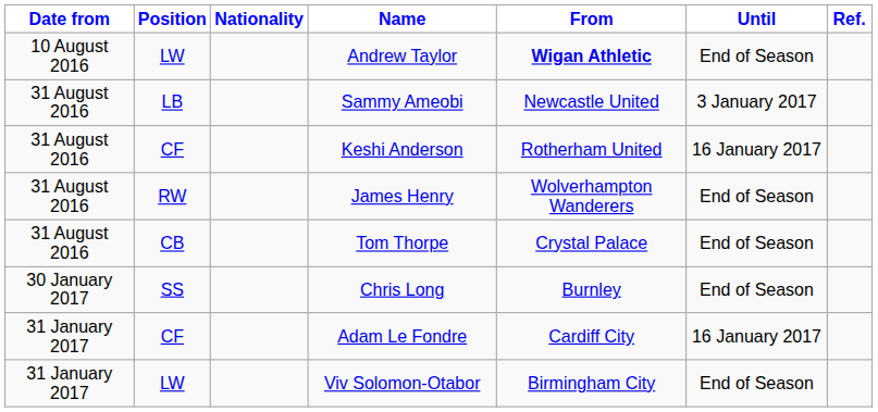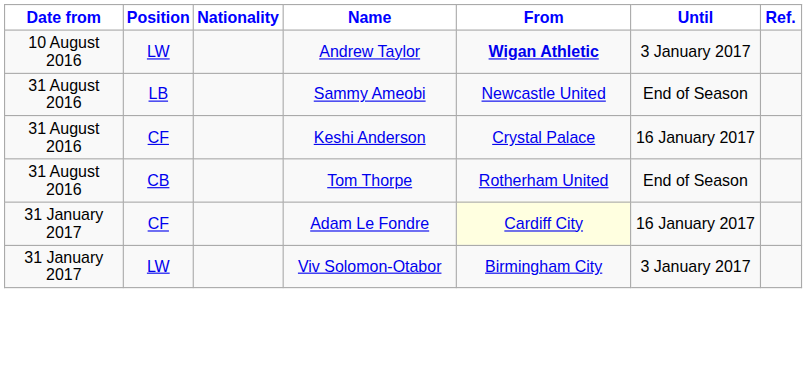 <table class="wikitable"  style="text-align:center; font-size:90%; ">
 <tr>
 <th style="background:#FFFFFF; color:#0000FF; width:100px;">Date from</th>
 <th style="background:#FFFFFF; color:#0000FF; width:50px;">Position</th>
 <th style="background:#FFFFFF; color:#0000FF; width:50px;">Nationality</th>
 <th style="background:#FFFFFF; color:#0000FF; width:150px;">Name</th>
 <th style="background:#FFFFFF; color:#0000FF; width:150px;">From</th>
 <th style="background:#FFFFFF; color:#0000FF; width:110px;">Until</th>
 <th style="background:#FFFFFF; color:#0000FF; width:30px;">Ref.</th>
 </tr>
 <tr>
 <td>10 August 2016</td>
 <td><a href='#'>LW</a></td>
 <td></td>
 <td><a href='#'>Andrew Taylor</a></td>
 <td><strong><a href='#'>Wigan Athletic</a></strong></td>
-<td>End of Season</td>
+<td>3 January 2017</td>
 <td></td>
 </tr>
 <tr>
 <td>31 August 2016</td>
 <td><a href='#'>LB</a></td>
 <td></td>
 <td><a href='#'>Sammy Ameobi</a></td>
 <td><a href='#'>Newcastle United</a></td>
-<td>3 January 2017</td>
+<td>End of Season</td>
 <td></td>
 </tr>
 <tr>
 <td>31 August 2016</td>
 <td><a href='#'>CF</a></td>
 <td></td>
 <td><a href='#'>Keshi Anderson</a></td>
-<td><a href='#'>Rotherham United</a></td>
+<td><a href='#'>Crystal Palace</a></td>
 <td>16 January 2017 </td>
-<td></td>
-</tr>
-<tr>
-<td>31 August 2016</td>
-<td><a href='#'>RW</a></td>
-<td></td>
-<td><a href='#'>James Henry</a></td>
-<td><a href='#'>Wolverhampton Wanderers</a></td>
-<td>End of Season</td>
 <td></td>
 </tr>
 <tr>
 <td>31 August 2016</td>
 <td><a href='#'>CB</a></td>
 <td></td>
 <td><a href='#'>Tom Thorpe</a></td>
-<td><a href='#'>Crystal Palace</a></td>
-<td>End of Season</td>
-<td></td>
-</tr>
-<tr>
-<td>30 January 2017</td>
-<td><a href='#'>SS</a></td>
-<td></td>
-<td><a href='#'>Chris Long</a></td>
-<td><a href='#'>Burnley</a></td>
+<td><a href='#'>Rotherham United</a></td>
 <td>End of Season</td>
 <td></td>
 </tr>
 <tr>
 <td>31 January 2017</td>
 <td><a href='#'>CF</a></td>
 <td></td>
 <td><a href='#'>Adam Le Fondre</a></td>
-<td><a href='#'>Cardiff City</a></td>
+<td style="background: lightyellow;"><a href='#'>Cardiff City</a></td>
 <td>16 January 2017 </td>
 <td></td>
 </tr>
 <tr>
 <td>31 January 2017</td>
 <td><a href='#'>LW</a></td>
 <td></td>
 <td><a href='#'>Viv Solomon-Otabor</a></td>
 <td><a href='#'>Birmingham City</a></td>
-<td>End of Season</td>
+<td>3 January 2017</td>
 <td></td>
 </tr>
 </table>
